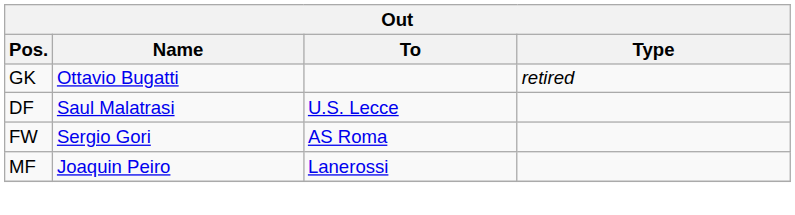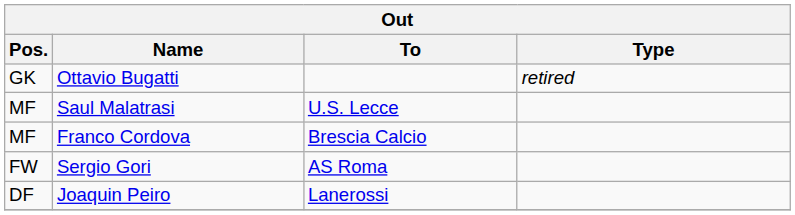 <table class="wikitable" style="font-size:90%;">
 <tr>
 <th colspan="4">Out</th>
 </tr>
 <tr>
 <th width=3%>Pos.</th>
 <th width=33%>Name</th>
 <th width=28%>To</th>
 <th width=36%>Type</th>
 </tr>
 <tr>
 <td>GK</td>
 <td><a href='#'>Ottavio Bugatti</a></td>
 <td></td>
 <td><em>retired</em></td>
 </tr>
 <tr>
-<td>DF</td>
+<td>MF</td>
 <td><a href='#'>Saul Malatrasi</a></td>
 <td><a href='#'>U.S. Lecce</a></td>
+<td></td>
+</tr>
+<tr>
+<td>MF</td>
+<td><a href='#'>Franco Cordova</a></td>
+<td><a href='#'>Brescia Calcio</a></td>
 <td></td>
 </tr>
 <tr>
 <td>FW</td>
 <td><a href='#'>Sergio Gori</a></td>
 <td><a href='#'>AS Roma</a></td>
 <td></td>
 </tr>
 <tr>
-<td>MF</td>
+<td>DF</td>
 <td><a href='#'>Joaquin Peiro</a></td>
 <td><a href='#'>Lanerossi</a></td>
 <td></td>
 </tr>
 <tr>
 </tr>
 </table>
